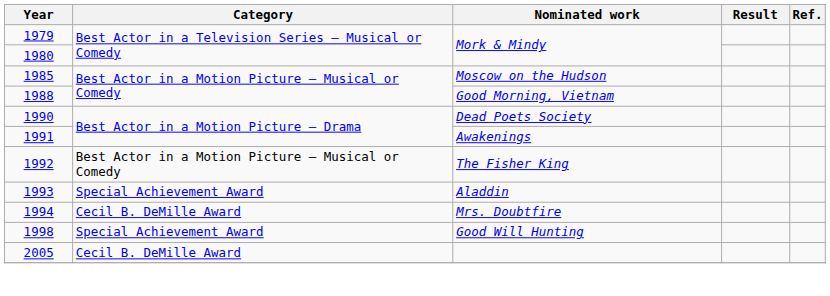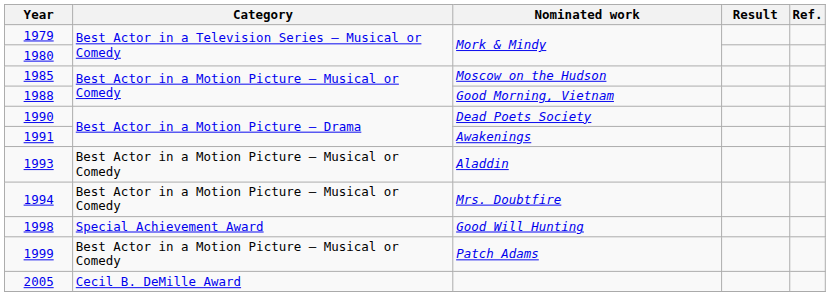 <table class=wikitable>
 <tr>
 <th scope="col" style="width:5em;">Year</th>
 <th scope="col" style="width:30em;">Category</th>
 <th scope="col" style="width:21em;">Nominated work</th>
 <th scope="col" style="width:5em;">Result</th>
 <th>Ref.</th>
 </tr>
 <tr>
 <td style="text-align:center;"><a href='#'>1979</a></td>
 <td rowspan=2><a href='#'>Best Actor in a Television Series – Musical or Comedy</a></td>
 <td rowspan="2"><em><a href='#'>Mork & Mindy</a></em></td>
 <td></td>
 <td style="text-align:center;"></td>
 </tr>
 <tr>
 <td style="text-align:center;"><a href='#'>1980</a></td>
 <td></td>
 <td style="text-align:center;"></td>
 </tr>
 <tr>
 <td style="text-align:center;"><a href='#'>1985</a></td>
 <td rowspan=2><a href='#'>Best Actor in a Motion Picture – Musical or Comedy</a></td>
 <td><em><a href='#'>Moscow on the Hudson</a></em></td>
 <td></td>
 <td style="text-align:center;"></td>
 </tr>
 <tr>
 <td style="text-align:center;"><a href='#'>1988</a></td>
 <td><em><a href='#'>Good Morning, Vietnam</a></em></td>
 <td></td>
 <td style="text-align:center;"></td>
 </tr>
 <tr>
 <td style="text-align:center;"><a href='#'>1990</a></td>
 <td rowspan=2><a href='#'>Best Actor in a Motion Picture – Drama</a></td>
 <td><em><a href='#'>Dead Poets Society</a></em></td>
 <td></td>
 <td style="text-align:center;"></td>
 </tr>
 <tr>
 <td style="text-align:center;"><a href='#'>1991</a></td>
 <td><em><a href='#'>Awakenings</a></em></td>
 <td></td>
 <td style="text-align:center;"></td>
 </tr>
 <tr>
-<td style="text-align:center;"><a href='#'>1992</a></td>
+<td style="text-align:center;"><a href='#'>1993</a></td>
 <td>Best Actor in a Motion Picture – Musical or Comedy</td>
-<td><em><a href='#'>The Fisher King</a></em></td>
-<td></td>
-<td style="text-align:center;"></td>
-</tr>
-<tr>
-<td style="text-align:center;"><a href='#'>1993</a></td>
-<td><a href='#'>Special Achievement Award</a><span></span></td>
 <td><em><a href='#'>Aladdin</a></em></td>
 <td></td>
 <td style="text-align:center;"></td>
 </tr>
 <tr>
 <td style="text-align:center;"><a href='#'>1994</a></td>
-<td><a href='#'>Cecil B. DeMille Award</a></td>
+<td>Best Actor in a Motion Picture – Musical or Comedy</td>
 <td><em><a href='#'>Mrs. Doubtfire</a></em></td>
 <td></td>
 <td style="text-align:center;"></td>
 </tr>
 <tr>
 <td style="text-align:center;"><a href='#'>1998</a></td>
 <td><a href='#'>Special Achievement Award</a><span></span></td>
 <td><em><a href='#'>Good Will Hunting</a></em></td>
+<td></td>
+<td style="text-align:center;"></td>
+</tr>
+<tr>
+<td style="text-align:center;"><a href='#'>1999</a></td>
+<td>Best Actor in a Motion Picture – Musical or Comedy</td>
+<td><em><a href='#'>Patch Adams</a></em></td>
 <td></td>
 <td style="text-align:center;"></td>
 </tr>
 <tr>
 <td style="text-align:center;"><a href='#'>2005</a></td>
 <td><a href='#'>Cecil B. DeMille Award</a></td>
 <td></td>
 <td></td>
 <td style="text-align:center;"></td>
 </tr>
 <tr>
 </tr>
 </table>
